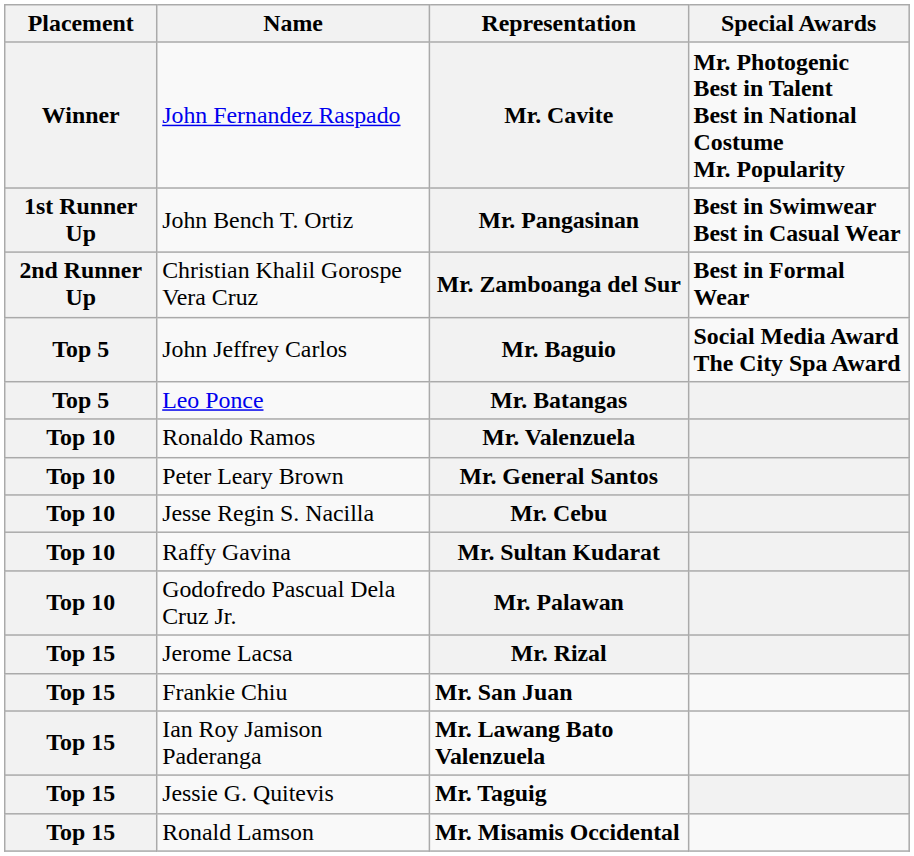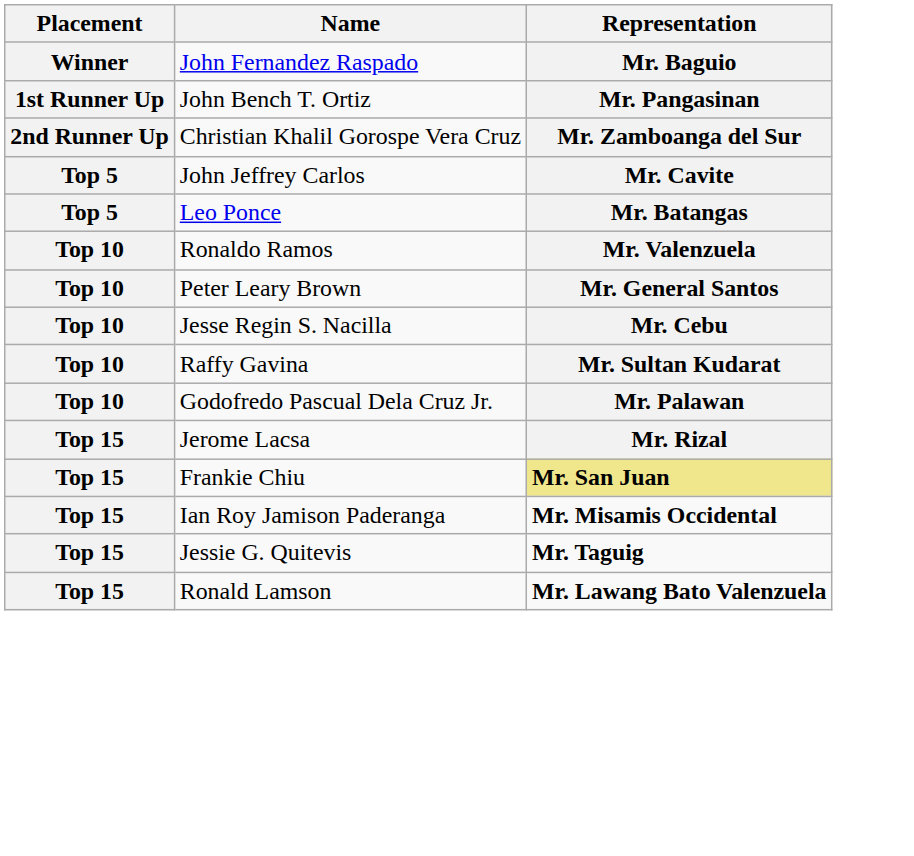 <table class="wikitable">
 <tr>
 <th>Placement</th>
 <th>Name</th>
 <th>Representation</th>
-<th>Special Awards</th>
 </tr>
 <tr>
 <th><strong>Winner</strong></th>
 <td><a href='#'>John Fernandez Raspado</a></td>
-<th><strong>Mr. Cavite</strong></th>
-<td><strong>Mr. Photogenic</strong><br><strong>Best in Talent</strong><br><strong>Best in National Costume</strong><br><strong>Mr. Popularity</strong></td>
+<th><strong>Mr. Baguio</strong></th>
 </tr>
 <tr>
 <th><strong>1st Runner Up</strong></th>
 <td>John Bench T. Ortiz</td>
 <th><strong>Mr. Pangasinan</strong></th>
-<td><strong>Best in Swimwear</strong><br><strong>Best in Casual Wear</strong></td>
 </tr>
 <tr>
 <th><strong>2nd Runner Up</strong></th>
 <td>Christian Khalil Gorospe Vera Cruz</td>
 <th><strong>Mr. Zamboanga del Sur</strong></th>
-<td><strong>Best in Formal Wear</strong></td>
 </tr>
 <tr>
 <th><strong>Top 5</strong></th>
 <td>John Jeffrey Carlos</td>
-<th><strong>Mr. Baguio</strong></th>
-<td><strong>Social Media Award</strong><br><strong>The City Spa Award</strong></td>
+<th><strong>Mr. Cavite</strong></th>
 </tr>
 <tr>
 <th><strong>Top 5</strong></th>
 <td><a href='#'>Leo Ponce</a></td>
 <th><strong>Mr. Batangas</strong></th>
-<th></th>
 </tr>
 <tr>
 <th><strong>Top 10</strong></th>
 <td>Ronaldo Ramos</td>
 <th><strong>Mr. Valenzuela</strong></th>
-<th></th>
 </tr>
 <tr>
 <th><strong>Top 10</strong></th>
 <td>Peter Leary Brown</td>
 <th><strong>Mr. General Santos</strong></th>
-<th></th>
 </tr>
 <tr>
 <th><strong>Top 10</strong></th>
 <td>Jesse Regin S. Nacilla</td>
 <th><strong>Mr. Cebu</strong></th>
-<th></th>
 </tr>
 <tr>
 <th><strong>Top 10</strong></th>
 <td>Raffy Gavina</td>
 <th><strong>Mr. Sultan Kudarat</strong></th>
-<th></th>
 </tr>
 <tr>
 <th><strong>Top 10</strong></th>
 <td>Godofredo Pascual Dela Cruz Jr.</td>
 <th><strong>Mr. Palawan</strong></th>
-<th></th>
 </tr>
 <tr>
 <th><strong>Top 15</strong></th>
 <td>Jerome Lacsa</td>
 <th><strong>Mr. Rizal</strong></th>
-<th></th>
 </tr>
 <tr>
 <th><strong>Top 15</strong></th>
 <td>Frankie Chiu</td>
-<td><strong>Mr. San Juan</strong></td>
-<td></td>
+<td style="background: khaki;"><strong>Mr. San Juan</strong></td>
 </tr>
 <tr>
 <th><strong>Top 15</strong></th>
 <td>Ian Roy Jamison Paderanga</td>
-<td><strong>Mr. Lawang Bato Valenzuela</strong></td>
-<td></td>
+<td><strong>Mr. Misamis Occidental</strong></td>
 </tr>
 <tr>
 <th><strong>Top 15</strong></th>
 <td>Jessie G. Quitevis</td>
 <td><strong>Mr. Taguig</strong></td>
-<th></th>
 </tr>
 <tr>
 <th><strong>Top 15</strong></th>
 <td>Ronald Lamson</td>
-<td><strong>Mr. Misamis Occidental</strong></td>
-<td></td>
+<td><strong>Mr. Lawang Bato Valenzuela</strong></td>
 </tr>
 </table>
